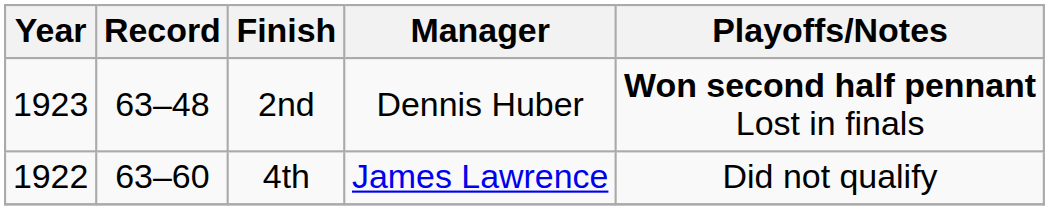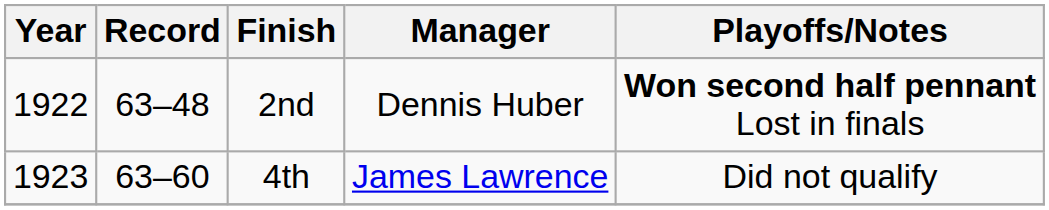 <table class="wikitable" style="text-align:center">
 <tr>
 <th>Year</th>
 <th>Record</th>
 <th>Finish</th>
 <th>Manager</th>
 <th>Playoffs/Notes</th>
 </tr>
 <tr>
-<td>1923</td>
+<td>1922</td>
 <td>63–48</td>
 <td>2nd</td>
 <td>Dennis Huber</td>
 <td><strong>Won second half pennant</strong><br>Lost in finals</td>
 </tr>
 <tr>
-<td>1922</td>
+<td>1923</td>
 <td>63–60</td>
 <td>4th</td>
 <td><a href='#'>James Lawrence</a></td>
 <td>Did not qualify</td>
 </tr>
 <tr>
 </tr>
 </table>
